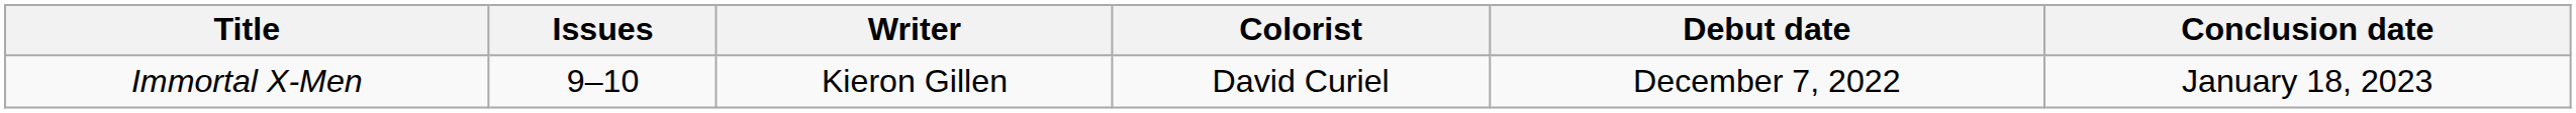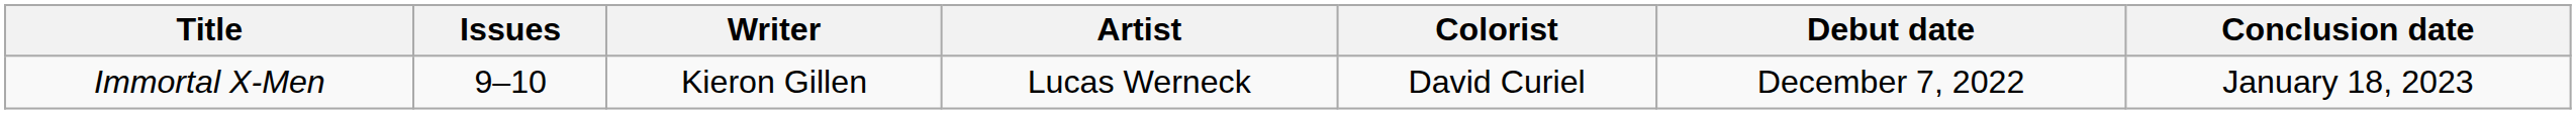 <table class="wikitable" style="text-align:center; width:100%">
 <tr>
 <th scope="col">Title</th>
 <th scope="col">Issues</th>
 <th scope="col">Writer</th>
+<th scope="col">Artist</th>
 <th scope="col">Colorist</th>
 <th scope="col">Debut date</th>
 <th>Conclusion date</th>
 </tr>
 <tr>
 <td><em>Immortal X-Men</em></td>
 <td>9–10</td>
 <td>Kieron Gillen</td>
+<td>Lucas Werneck</td>
 <td>David Curiel</td>
 <td>December 7, 2022</td>
 <td>January 18, 2023</td>
 </tr>
 </table>
